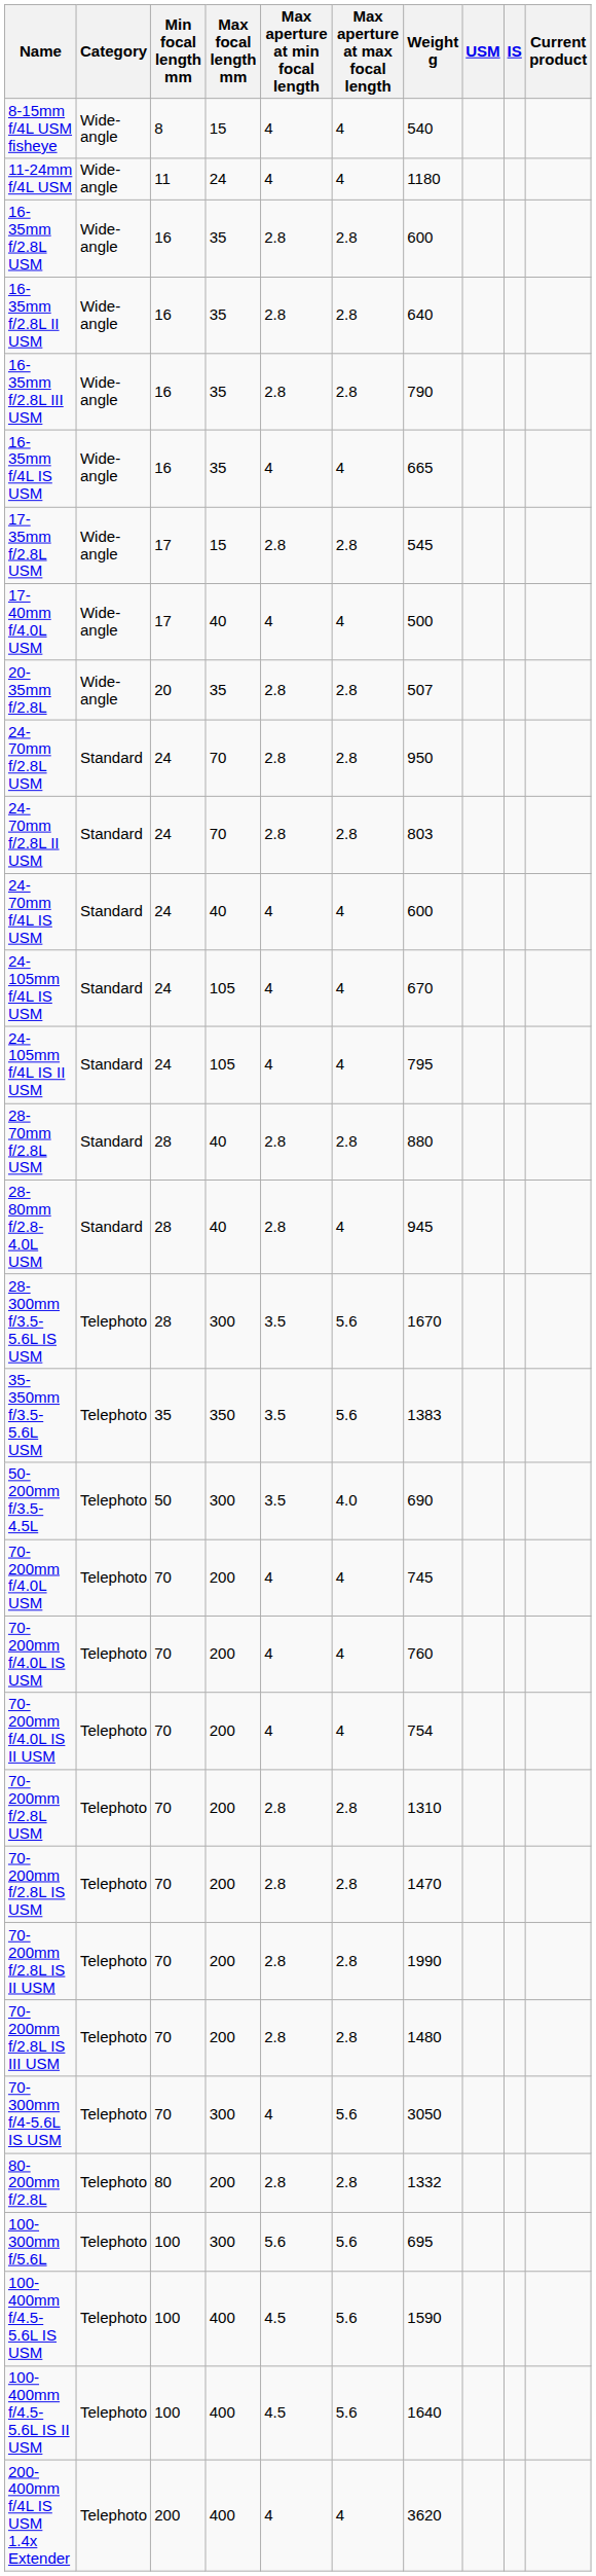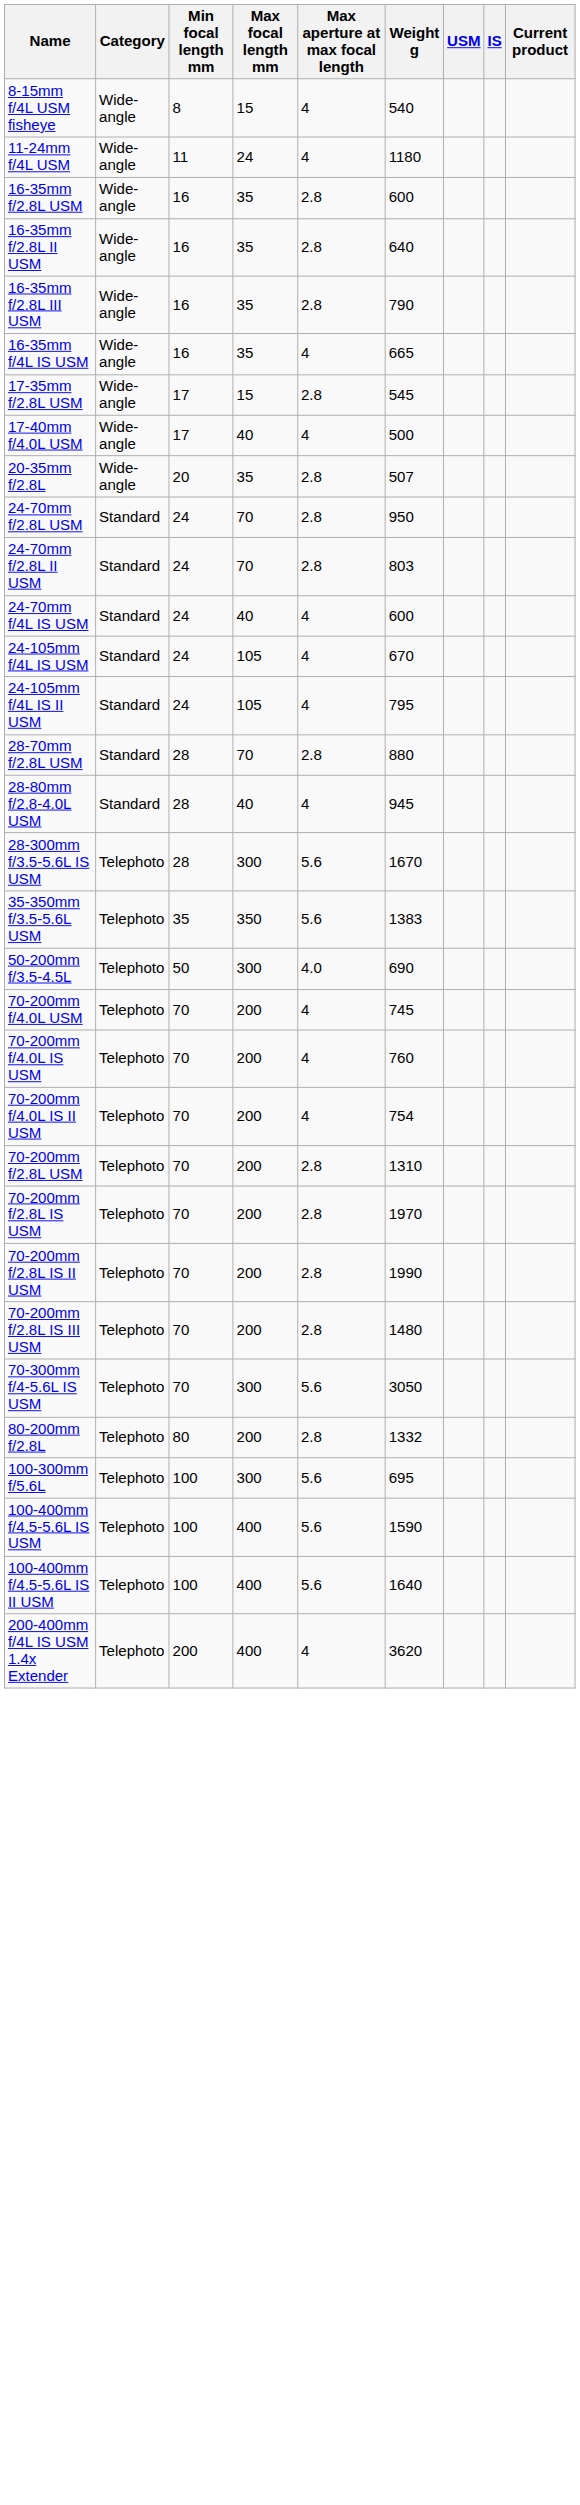 <table class="wikitable sortable">
 <tr>
 <th>Name</th>
 <th>Category</th>
 <th>Min focal length mm</th>
 <th>Max focal length mm</th>
-<th>Max aperture at min focal length </th>
 <th>Max aperture at max focal length </th>
 <th>Weight g</th>
 <th><a href='#'>USM</a></th>
 <th><a href='#'>IS</a></th>
 <th>Current product</th>
 </tr>
 <tr>
 <td><a href='#'>8-15mm f/4L USM fisheye</a></td>
 <td>Wide-angle</td>
 <td>8</td>
 <td>15</td>
 <td>4</td>
-<td>4</td>
 <td>540</td>
 <td></td>
 <td></td>
 <td></td>
 </tr>
 <tr>
 <td><a href='#'>11-24mm f/4L USM</a></td>
 <td>Wide-angle</td>
 <td>11</td>
 <td>24</td>
-<td>4</td>
 <td>4</td>
 <td>1180</td>
 <td></td>
 <td></td>
 <td></td>
 </tr>
 <tr>
 <td><a href='#'>16-35mm f/2.8L USM</a></td>
 <td>Wide-angle</td>
 <td>16</td>
 <td>35</td>
 <td>2.8</td>
-<td>2.8</td>
 <td>600</td>
 <td></td>
 <td></td>
 <td></td>
 </tr>
 <tr>
 <td><a href='#'>16-35mm f/2.8L II USM</a></td>
 <td>Wide-angle</td>
 <td>16</td>
 <td>35</td>
-<td>2.8</td>
 <td>2.8</td>
 <td>640</td>
 <td></td>
 <td></td>
 <td></td>
 </tr>
 <tr>
 <td><a href='#'>16-35mm f/2.8L III USM</a></td>
 <td>Wide-angle</td>
 <td>16</td>
 <td>35</td>
 <td>2.8</td>
-<td>2.8</td>
 <td>790</td>
 <td></td>
 <td></td>
 <td></td>
 </tr>
 <tr>
 <td><a href='#'>16-35mm f/4L IS USM</a></td>
 <td>Wide-angle</td>
 <td>16</td>
 <td>35</td>
-<td>4</td>
 <td>4</td>
 <td>665</td>
 <td></td>
 <td></td>
 <td></td>
 </tr>
 <tr>
 <td><a href='#'>17-35mm f/2.8L USM</a></td>
 <td>Wide-angle</td>
 <td>17</td>
 <td>15</td>
 <td>2.8</td>
-<td>2.8</td>
 <td>545</td>
 <td></td>
 <td></td>
 <td></td>
 </tr>
 <tr>
 <td><a href='#'>17-40mm f/4.0L USM</a></td>
 <td>Wide-angle</td>
 <td>17</td>
 <td>40</td>
-<td>4</td>
 <td>4</td>
 <td>500</td>
 <td></td>
 <td></td>
 <td></td>
 </tr>
 <tr>
 <td><a href='#'>20-35mm f/2.8L</a></td>
 <td>Wide-angle</td>
 <td>20</td>
 <td>35</td>
 <td>2.8</td>
-<td>2.8</td>
 <td>507</td>
 <td></td>
 <td></td>
 <td></td>
 </tr>
 <tr>
 <td><a href='#'>24-70mm f/2.8L USM</a></td>
 <td>Standard</td>
 <td>24</td>
 <td>70</td>
-<td>2.8</td>
 <td>2.8</td>
 <td>950</td>
 <td></td>
 <td></td>
 <td></td>
 </tr>
 <tr>
 <td><a href='#'>24-70mm f/2.8L II USM</a></td>
 <td>Standard</td>
 <td>24</td>
 <td>70</td>
 <td>2.8</td>
-<td>2.8</td>
 <td>803</td>
 <td></td>
 <td></td>
 <td></td>
 </tr>
 <tr>
 <td><a href='#'>24-70mm f/4L IS USM</a></td>
 <td>Standard</td>
 <td>24</td>
 <td>40</td>
-<td>4</td>
 <td>4</td>
 <td>600</td>
 <td></td>
 <td></td>
 <td></td>
 </tr>
 <tr>
 <td><a href='#'>24-105mm f/4L IS USM</a></td>
 <td>Standard</td>
 <td>24</td>
 <td>105</td>
 <td>4</td>
-<td>4</td>
 <td>670</td>
 <td></td>
 <td></td>
 <td></td>
 </tr>
 <tr>
 <td><a href='#'>24-105mm f/4L IS II USM</a></td>
 <td>Standard</td>
 <td>24</td>
 <td>105</td>
 <td>4</td>
-<td>4</td>
 <td>795</td>
 <td></td>
 <td></td>
 <td></td>
 </tr>
 <tr>
 <td><a href='#'>28-70mm f/2.8L USM</a></td>
 <td>Standard</td>
 <td>28</td>
-<td>40</td>
-<td>2.8</td>
+<td>70</td>
 <td>2.8</td>
 <td>880</td>
 <td></td>
 <td></td>
 <td></td>
 </tr>
 <tr>
 <td><a href='#'>28-80mm f/2.8-4.0L USM</a></td>
 <td>Standard</td>
 <td>28</td>
 <td>40</td>
-<td>2.8</td>
 <td>4</td>
 <td>945</td>
 <td></td>
 <td></td>
 <td></td>
 </tr>
 <tr>
 <td><a href='#'>28-300mm f/3.5-5.6L IS USM</a></td>
 <td>Telephoto</td>
 <td>28</td>
 <td>300</td>
-<td>3.5</td>
 <td>5.6</td>
 <td>1670</td>
 <td></td>
 <td></td>
 <td></td>
 </tr>
 <tr>
 <td><a href='#'>35-350mm f/3.5-5.6L USM</a></td>
 <td>Telephoto</td>
 <td>35</td>
 <td>350</td>
-<td>3.5</td>
 <td>5.6</td>
 <td>1383</td>
 <td></td>
 <td></td>
 <td></td>
 </tr>
 <tr>
 <td><a href='#'>50-200mm f/3.5-4.5L</a></td>
 <td>Telephoto</td>
 <td>50</td>
 <td>300</td>
-<td>3.5</td>
 <td>4.0</td>
 <td>690</td>
 <td></td>
 <td></td>
 <td></td>
 </tr>
 <tr>
 <td><a href='#'>70-200mm f/4.0L USM</a></td>
 <td>Telephoto</td>
 <td>70</td>
 <td>200</td>
 <td>4</td>
-<td>4</td>
 <td>745</td>
 <td></td>
 <td></td>
 <td></td>
 </tr>
 <tr>
 <td><a href='#'>70-200mm f/4.0L IS USM</a></td>
 <td>Telephoto</td>
 <td>70</td>
 <td>200</td>
-<td>4</td>
 <td>4</td>
 <td>760</td>
 <td></td>
 <td></td>
 <td></td>
 </tr>
 <tr>
 <td><a href='#'>70-200mm f/4.0L IS II USM</a></td>
 <td>Telephoto</td>
 <td>70</td>
 <td>200</td>
 <td>4</td>
-<td>4</td>
 <td>754</td>
 <td></td>
 <td></td>
 <td></td>
 </tr>
 <tr>
 <td><a href='#'>70-200mm f/2.8L USM</a></td>
 <td>Telephoto</td>
 <td>70</td>
 <td>200</td>
-<td>2.8</td>
 <td>2.8</td>
 <td>1310</td>
 <td></td>
 <td></td>
 <td></td>
 </tr>
 <tr>
 <td><a href='#'>70-200mm f/2.8L IS USM</a></td>
 <td>Telephoto</td>
 <td>70</td>
 <td>200</td>
 <td>2.8</td>
-<td>2.8</td>
-<td>1470</td>
+<td>1970</td>
 <td></td>
 <td></td>
 <td></td>
 </tr>
 <tr>
 <td><a href='#'>70-200mm f/2.8L IS II USM</a></td>
 <td>Telephoto</td>
 <td>70</td>
 <td>200</td>
-<td>2.8</td>
 <td>2.8</td>
 <td>1990</td>
 <td></td>
 <td></td>
 <td></td>
 </tr>
 <tr>
 <td><a href='#'>70-200mm f/2.8L IS III USM</a></td>
 <td>Telephoto</td>
 <td>70</td>
 <td>200</td>
 <td>2.8</td>
-<td>2.8</td>
 <td>1480</td>
 <td></td>
 <td></td>
 <td></td>
 </tr>
 <tr>
 <td><a href='#'>70-300mm f/4-5.6L IS USM</a></td>
 <td>Telephoto</td>
 <td>70</td>
 <td>300</td>
-<td>4</td>
 <td>5.6</td>
 <td>3050</td>
 <td></td>
 <td></td>
 <td></td>
 </tr>
 <tr>
 <td><a href='#'>80-200mm f/2.8L</a></td>
 <td>Telephoto</td>
 <td>80</td>
 <td>200</td>
 <td>2.8</td>
-<td>2.8</td>
 <td>1332</td>
 <td></td>
 <td></td>
 <td></td>
 </tr>
 <tr>
 <td><a href='#'>100-300mm f/5.6L</a></td>
 <td>Telephoto</td>
 <td>100</td>
 <td>300</td>
 <td>5.6</td>
-<td>5.6</td>
 <td>695</td>
 <td></td>
 <td></td>
 <td></td>
 </tr>
 <tr>
 <td><a href='#'>100-400mm f/4.5-5.6L IS USM</a></td>
 <td>Telephoto</td>
 <td>100</td>
 <td>400</td>
-<td>4.5</td>
 <td>5.6</td>
 <td>1590</td>
 <td></td>
 <td></td>
 <td></td>
 </tr>
 <tr>
 <td><a href='#'>100-400mm f/4.5-5.6L IS II USM</a></td>
 <td>Telephoto</td>
 <td>100</td>
 <td>400</td>
-<td>4.5</td>
 <td>5.6</td>
 <td>1640</td>
 <td></td>
 <td></td>
 <td></td>
 </tr>
 <tr>
 <td><a href='#'>200-400mm f/4L IS USM 1.4x Extender</a></td>
 <td>Telephoto</td>
 <td>200</td>
 <td>400</td>
 <td>4</td>
-<td>4</td>
 <td>3620</td>
 <td></td>
 <td></td>
 <td></td>
 </tr>
 </table>
